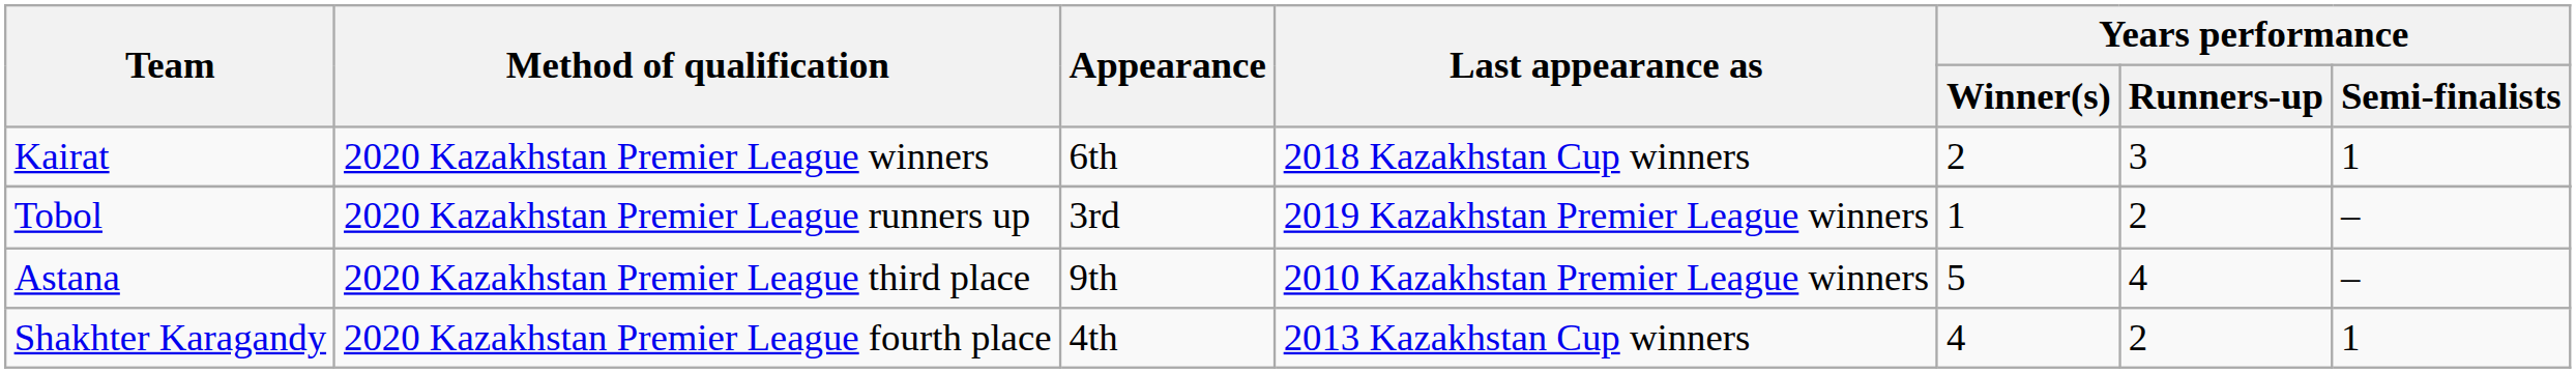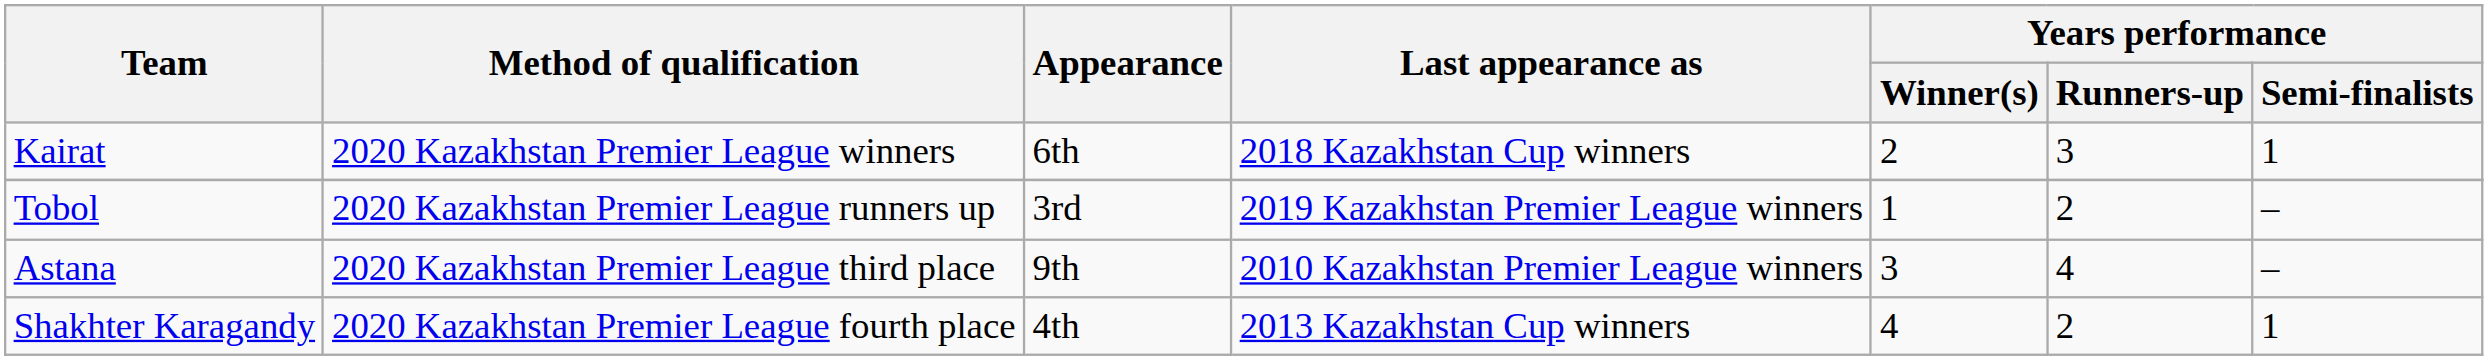 <table class="wikitable">
 <tr>
 <th rowspan="2">Team</th>
 <th rowspan="2">Method of qualification</th>
 <th rowspan="2">Appearance</th>
 <th rowspan="2">Last appearance as</th>
 <th colspan="3">Years performance</th>
 </tr>
 <tr>
 <th>Winner(s)</th>
 <th>Runners-up</th>
 <th>Semi-finalists</th>
 </tr>
 <tr>
 <td><a href='#'>Kairat</a></td>
 <td><a href='#'>2020 Kazakhstan Premier League</a> winners</td>
 <td>6th</td>
 <td><a href='#'>2018 Kazakhstan Cup</a> winners</td>
 <td>2</td>
 <td>3</td>
 <td>1</td>
 </tr>
 <tr>
 </tr>
 <tr>
 <td><a href='#'>Tobol</a></td>
 <td><a href='#'>2020 Kazakhstan Premier League</a> runners up</td>
 <td>3rd</td>
 <td><a href='#'>2019 Kazakhstan Premier League</a> winners</td>
 <td>1</td>
 <td>2</td>
 <td>–</td>
 </tr>
 <tr>
 <td><a href='#'>Astana</a></td>
 <td><a href='#'>2020 Kazakhstan Premier League</a> third place</td>
 <td>9th</td>
 <td><a href='#'>2010 Kazakhstan Premier League</a> winners</td>
-<td>5</td>
+<td>3</td>
 <td>4</td>
 <td>–</td>
 </tr>
 <tr>
 <td><a href='#'>Shakhter Karagandy</a></td>
 <td><a href='#'>2020 Kazakhstan Premier League</a> fourth place</td>
 <td>4th</td>
 <td><a href='#'>2013 Kazakhstan Cup</a> winners</td>
 <td>4</td>
 <td>2</td>
 <td>1</td>
 </tr>
 </table>
